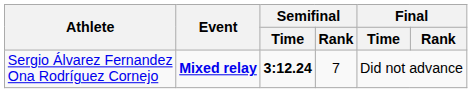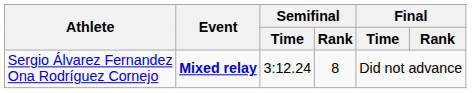 <table class="wikitable" style="font-size:90%">
 <tr>
 <th rowspan=2>Athlete</th>
 <th rowspan=2>Event</th>
 <th colspan=2>Semifinal</th>
 <th colspan=2>Final</th>
 </tr>
 <tr>
 <th>Time</th>
 <th>Rank</th>
 <th>Time</th>
 <th>Rank</th>
 </tr>
 <tr align=center>
 <td align=left><a href='#'>Sergio Álvarez Fernandez</a><br><a href='#'>Ona Rodríguez Cornejo</a></td>
 <td align=left><strong><a href='#'>Mixed relay</a></strong></td>
-<td><strong>3:12.24</strong></td>
-<td>7</td>
+<td>3:12.24</td>
+<td>8</td>
 <td colspan=2>Did not advance</td>
 </tr>
 </table>
